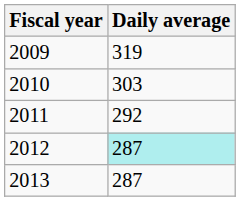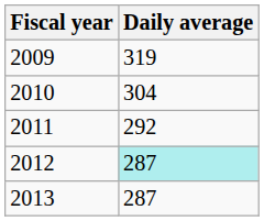 <table class="wikitable">
 <tr>
 <th>Fiscal year</th>
 <th>Daily average</th>
 </tr>
 <tr>
 <td>2009</td>
 <td>319</td>
 </tr>
 <tr>
 <td>2010</td>
-<td>303</td>
+<td>304</td>
 </tr>
 <tr>
 <td>2011</td>
 <td>292</td>
 </tr>
 <tr>
 <td>2012</td>
 <td style="background: paleturquoise;">287</td>
 </tr>
 <tr>
 <td>2013</td>
 <td>287</td>
 </tr>
 </table>
